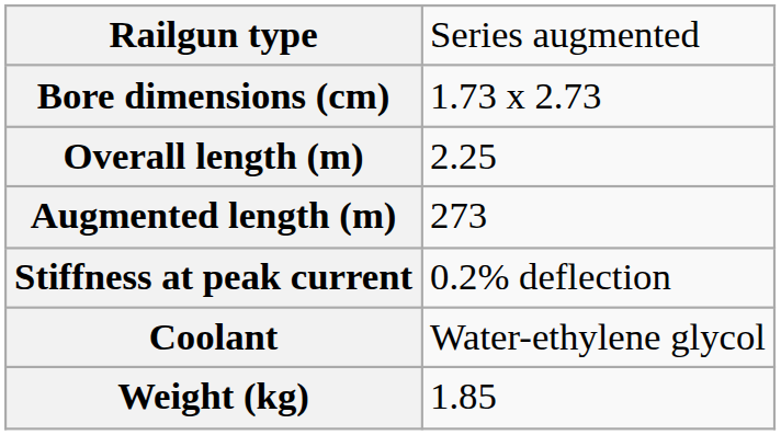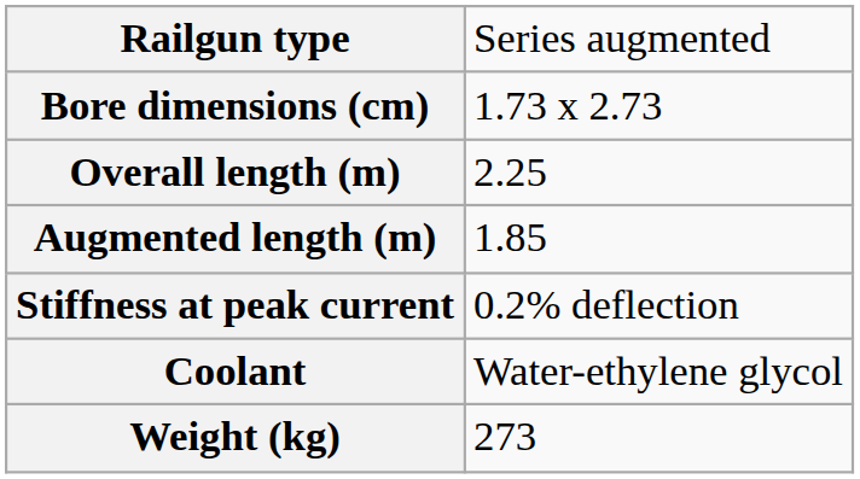 <table class="wikitable">
 <tr>
 <th>Railgun type</th>
 <td>Series augmented</td>
 </tr>
 <tr>
 <th>Bore dimensions (cm)</th>
 <td>1.73 x 2.73</td>
 </tr>
 <tr>
 <th>Overall length (m)</th>
 <td>2.25</td>
 </tr>
 <tr>
 <th>Augmented length (m)</th>
-<td>273</td>
+<td>1.85</td>
 </tr>
 <tr>
 <th>Stiffness at peak current</th>
 <td>0.2% deflection</td>
 </tr>
 <tr>
 <th>Coolant</th>
 <td>Water-ethylene glycol</td>
 </tr>
 <tr>
 <th>Weight (kg)</th>
-<td>1.85</td>
+<td>273</td>
 </tr>
 </table>
